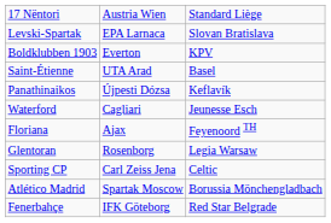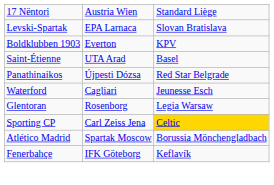 <table class="wikitable">
 <tr>
 <td> <a href='#'>17 Nëntori</a> </td>
 <td> <a href='#'>Austria Wien</a> </td>
 <td> <a href='#'>Standard Liège</a> </td>
 </tr>
 <tr>
 <td> <a href='#'>Levski-Spartak</a> </td>
 <td> <a href='#'>EPA Larnaca</a> </td>
 <td> <a href='#'>Slovan Bratislava</a> </td>
 </tr>
 <tr>
 <td> <a href='#'>Boldklubben 1903</a> </td>
 <td> <a href='#'>Everton</a> </td>
 <td> <a href='#'>KPV</a> </td>
 </tr>
 <tr>
 <td> <a href='#'>Saint-Étienne</a> </td>
 <td> <a href='#'>UTA Arad</a> </td>
 <td> <a href='#'>Basel</a> </td>
 </tr>
 <tr>
 <td> <a href='#'>Panathinaikos</a> </td>
 <td> <a href='#'>Újpesti Dózsa</a> </td>
-<td> <a href='#'>Keflavík</a> </td>
+<td> <a href='#'>Red Star Belgrade</a> </td>
 </tr>
 <tr>
 <td> <a href='#'>Waterford</a> </td>
 <td> <a href='#'>Cagliari</a> </td>
 <td> <a href='#'>Jeunesse Esch</a> </td>
-</tr>
-<tr>
-<td> <a href='#'>Floriana</a> </td>
-<td> <a href='#'>Ajax</a> </td>
-<td> <a href='#'>Feyenoord</a> <sup><a href='#'>TH</a></sup></td>
 </tr>
 <tr>
 <td> <a href='#'>Glentoran</a> </td>
 <td> <a href='#'>Rosenborg</a> </td>
 <td> <a href='#'>Legia Warsaw</a> </td>
 </tr>
 <tr>
 <td> <a href='#'>Sporting CP</a> </td>
 <td> <a href='#'>Carl Zeiss Jena</a> </td>
-<td> <a href='#'>Celtic</a> </td>
+<td style="background: gold;"> <a href='#'>Celtic</a> </td>
 </tr>
 <tr>
 <td> <a href='#'>Atlético Madrid</a> </td>
 <td> <a href='#'>Spartak Moscow</a> </td>
 <td> <a href='#'>Borussia Mönchengladbach</a> </td>
 </tr>
 <tr>
 <td> <a href='#'>Fenerbahçe</a> </td>
 <td> <a href='#'>IFK Göteborg</a> </td>
-<td> <a href='#'>Red Star Belgrade</a> </td>
+<td> <a href='#'>Keflavík</a> </td>
 </tr>
 </table>
